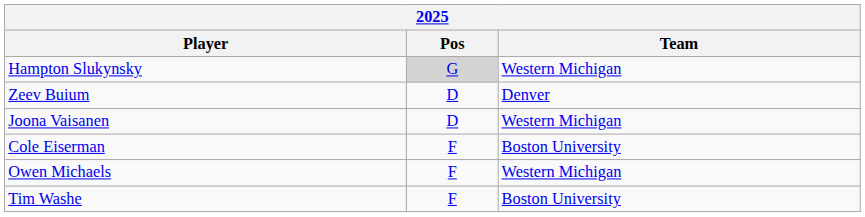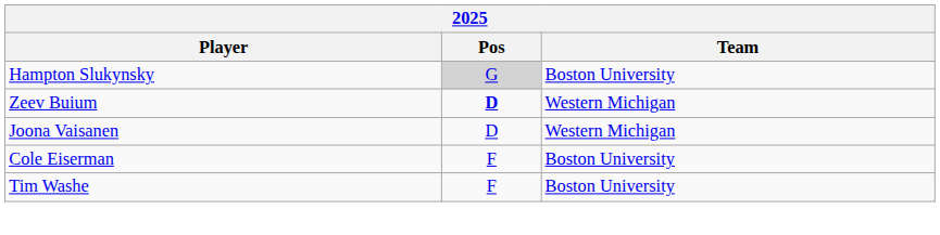 <table class="wikitable" width=95%>
 <tr>
 <th colspan=3><a href='#'>2025</a></th>
 </tr>
 <tr>
 <th>Player</th>
 <th>Pos</th>
 <th>Team</th>
 </tr>
 <tr>
 <td><a href='#'>Hampton Slukynsky</a></td>
 <td style="background: lightgrey; text-align:center;"><a href='#'>G</a></td>
-<td><a href='#'>Western Michigan</a></td>
+<td><a href='#'>Boston University</a></td>
 </tr>
 <tr>
 <td><a href='#'>Zeev Buium</a></td>
-<td style="text-align:center;"><a href='#'>D</a></td>
-<td><a href='#'>Denver</a></td>
+<td style="text-align:center;"><strong><a href='#'>D</a></strong></td>
+<td><a href='#'>Western Michigan</a></td>
 </tr>
 <tr>
 <td><a href='#'>Joona Vaisanen</a></td>
 <td style="text-align:center;"><a href='#'>D</a></td>
 <td><a href='#'>Western Michigan</a></td>
 </tr>
 <tr>
 <td><a href='#'>Cole Eiserman</a></td>
 <td style="text-align:center;"><a href='#'>F</a></td>
 <td><a href='#'>Boston University</a></td>
 </tr>
 <tr>
-<td><a href='#'>Owen Michaels</a></td>
-<td style="text-align:center;"><a href='#'>F</a></td>
-<td><a href='#'>Western Michigan</a></td>
-</tr>
-<tr>
 <td><a href='#'>Tim Washe</a></td>
 <td style="text-align:center;"><a href='#'>F</a></td>
 <td><a href='#'>Boston University</a></td>
 </tr>
 </table>
